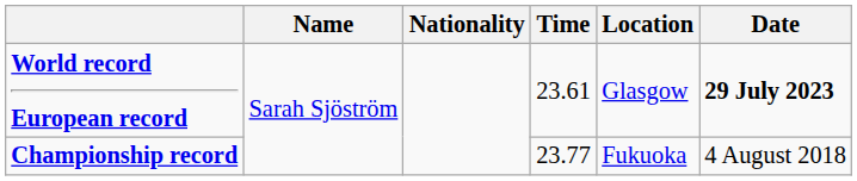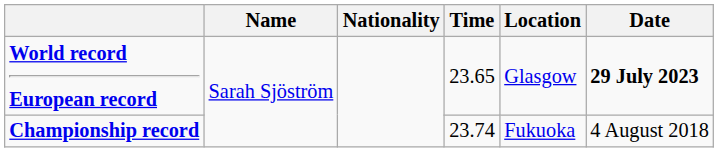 <table class=wikitable>
 <tr>
 <th></th>
 <th>Name</th>
 <th>Nationality</th>
 <th>Time</th>
 <th>Location</th>
 <th>Date</th>
 </tr>
 <tr>
 <td><strong><a href='#'>World record</a><hr><a href='#'>European record</a></strong></td>
 <td rowspan=2><a href='#'>Sarah Sjöström</a></td>
 <td rowspan=2></td>
-<td>23.61</td>
+<td>23.65</td>
 <td><a href='#'>Glasgow</a></td>
 <td><strong>29 July 2023</strong></td>
 </tr>
 <tr>
 <td><strong><a href='#'>Championship record</a></strong></td>
-<td>23.77</td>
+<td>23.74</td>
 <td><a href='#'>Fukuoka</a></td>
 <td>4 August 2018</td>
 </tr>
 </table>
